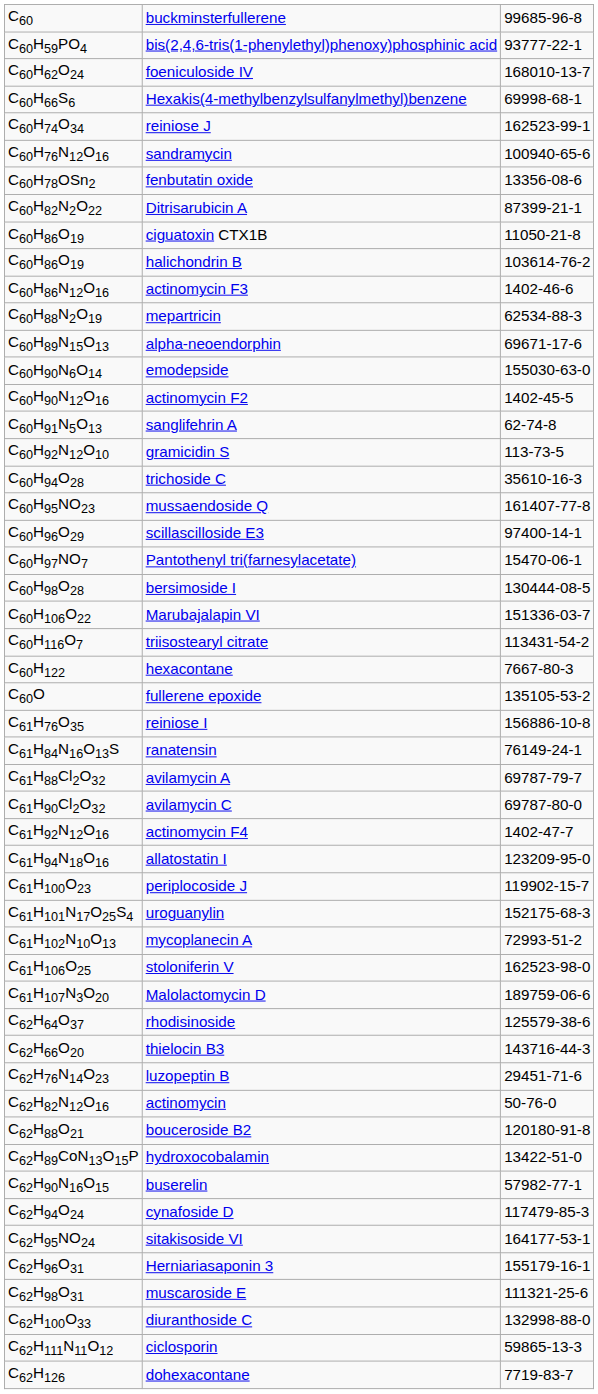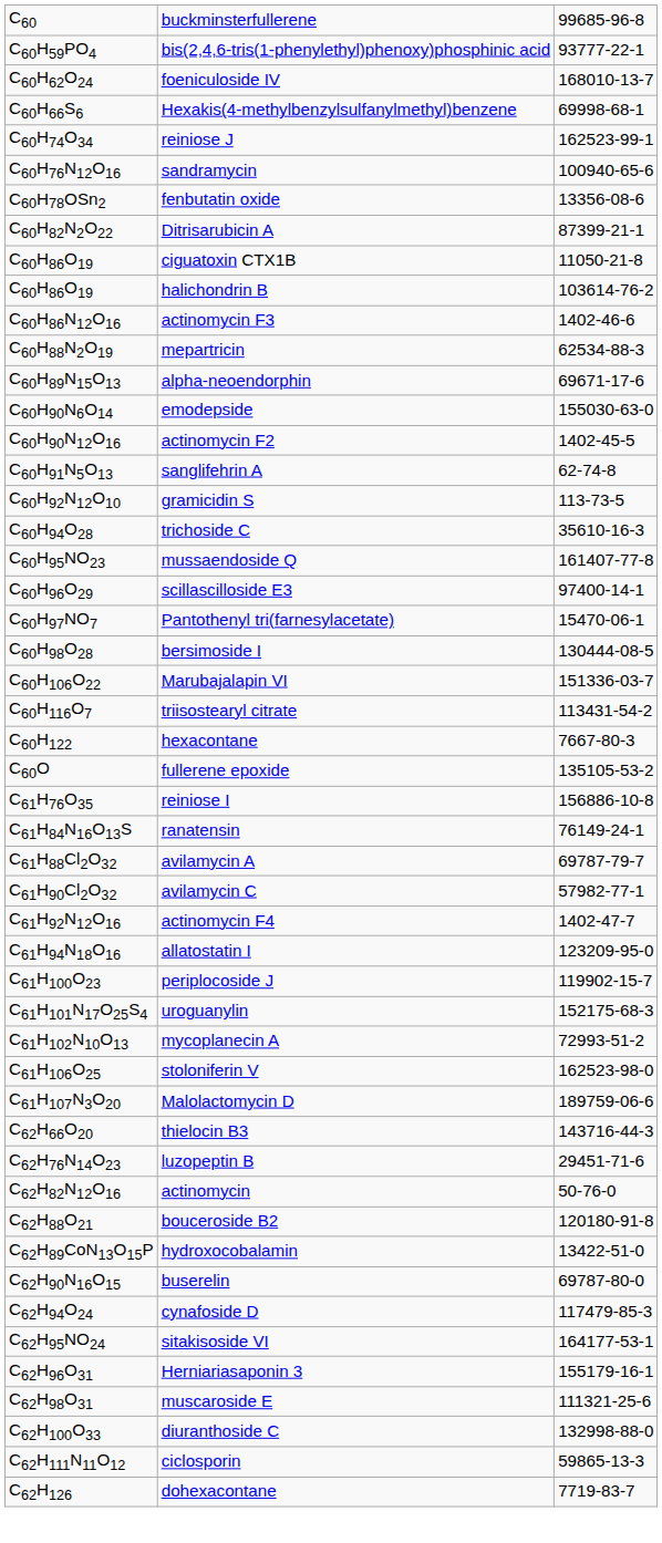 <table class="wikitable">
 <tr>
 <td>C<sub>60</sub></td>
 <td><a href='#'>buckminsterfullerene</a></td>
 <td>99685-96-8</td>
 </tr>
 <tr>
 <td>C<sub>60</sub>H<sub>59</sub>PO<sub>4</sub></td>
 <td><a href='#'>bis(2,4,6-tris(1-phenylethyl)phenoxy)phosphinic acid</a></td>
 <td>93777-22-1</td>
 </tr>
 <tr>
 <td>C<sub>60</sub>H<sub>62</sub>O<sub>24</sub></td>
 <td><a href='#'>foeniculoside IV</a></td>
 <td>168010-13-7</td>
 </tr>
 <tr>
 <td>C<sub>60</sub>H<sub>66</sub>S<sub>6</sub></td>
 <td><a href='#'>Hexakis(4-methylbenzylsulfanylmethyl)benzene</a></td>
 <td>69998-68-1</td>
 </tr>
 <tr>
 <td>C<sub>60</sub>H<sub>74</sub>O<sub>34</sub></td>
 <td><a href='#'>reiniose J</a></td>
 <td>162523-99-1</td>
 </tr>
 <tr>
 <td>C<sub>60</sub>H<sub>76</sub>N<sub>12</sub>O<sub>16</sub></td>
 <td><a href='#'>sandramycin</a></td>
 <td>100940-65-6</td>
 </tr>
 <tr>
 <td>C<sub>60</sub>H<sub>78</sub>OSn<sub>2</sub></td>
 <td><a href='#'>fenbutatin oxide</a></td>
 <td>13356-08-6</td>
 </tr>
 <tr>
 <td>C<sub>60</sub>H<sub>82</sub>N<sub>2</sub>O<sub>22</sub></td>
 <td><a href='#'>Ditrisarubicin A</a></td>
 <td>87399-21-1</td>
 </tr>
 <tr>
 <td>C<sub>60</sub>H<sub>86</sub>O<sub>19</sub></td>
 <td><a href='#'>ciguatoxin</a> CTX1B</td>
 <td>11050-21-8</td>
 </tr>
 <tr>
 <td>C<sub>60</sub>H<sub>86</sub>O<sub>19</sub></td>
 <td><a href='#'>halichondrin B</a></td>
 <td>103614-76-2</td>
 </tr>
 <tr>
 <td>C<sub>60</sub>H<sub>86</sub>N<sub>12</sub>O<sub>16</sub></td>
 <td><a href='#'>actinomycin F3</a></td>
 <td>1402-46-6</td>
 </tr>
 <tr>
 <td>C<sub>60</sub>H<sub>88</sub>N<sub>2</sub>O<sub>19</sub></td>
 <td><a href='#'>mepartricin</a></td>
 <td>62534-88-3</td>
 </tr>
 <tr>
 <td>C<sub>60</sub>H<sub>89</sub>N<sub>15</sub>O<sub>13</sub></td>
 <td><a href='#'>alpha-neoendorphin</a></td>
 <td>69671-17-6</td>
 </tr>
 <tr>
 <td>C<sub>60</sub>H<sub>90</sub>N<sub>6</sub>O<sub>14</sub></td>
 <td><a href='#'>emodepside</a></td>
 <td>155030-63-0</td>
 </tr>
 <tr>
 <td>C<sub>60</sub>H<sub>90</sub>N<sub>12</sub>O<sub>16</sub></td>
 <td><a href='#'>actinomycin F2</a></td>
 <td>1402-45-5</td>
 </tr>
 <tr>
 <td>C<sub>60</sub>H<sub>91</sub>N<sub>5</sub>O<sub>13</sub></td>
 <td><a href='#'>sanglifehrin A</a></td>
 <td>62-74-8</td>
 </tr>
 <tr>
 <td>C<sub>60</sub>H<sub>92</sub>N<sub>12</sub>O<sub>10</sub></td>
 <td><a href='#'>gramicidin S</a></td>
 <td>113-73-5</td>
 </tr>
 <tr>
 <td>C<sub>60</sub>H<sub>94</sub>O<sub>28</sub></td>
 <td><a href='#'>trichoside C</a></td>
 <td>35610-16-3</td>
 </tr>
 <tr>
 <td>C<sub>60</sub>H<sub>95</sub>NO<sub>23</sub></td>
 <td><a href='#'>mussaendoside Q</a></td>
 <td>161407-77-8</td>
 </tr>
 <tr>
 <td>C<sub>60</sub>H<sub>96</sub>O<sub>29</sub></td>
 <td><a href='#'>scillascilloside E3</a></td>
 <td>97400-14-1</td>
 </tr>
 <tr>
 <td>C<sub>60</sub>H<sub>97</sub>NO<sub>7</sub></td>
 <td><a href='#'>Pantothenyl tri(farnesylacetate)</a></td>
 <td>15470-06-1</td>
 </tr>
 <tr>
 <td>C<sub>60</sub>H<sub>98</sub>O<sub>28</sub></td>
 <td><a href='#'>bersimoside I</a></td>
 <td>130444-08-5</td>
 </tr>
 <tr>
 <td>C<sub>60</sub>H<sub>106</sub>O<sub>22</sub></td>
 <td><a href='#'>Marubajalapin VI</a></td>
 <td>151336-03-7</td>
 </tr>
 <tr>
 <td>C<sub>60</sub>H<sub>116</sub>O<sub>7</sub></td>
 <td><a href='#'>triisostearyl citrate</a></td>
 <td>113431-54-2</td>
 </tr>
 <tr>
 <td>C<sub>60</sub>H<sub>122</sub></td>
 <td><a href='#'>hexacontane</a></td>
 <td>7667-80-3</td>
 </tr>
 <tr>
 <td>C<sub>60</sub>O</td>
 <td><a href='#'>fullerene epoxide</a></td>
 <td>135105-53-2</td>
 </tr>
 <tr>
 <td>C<sub>61</sub>H<sub>76</sub>O<sub>35</sub></td>
 <td><a href='#'>reiniose I</a></td>
 <td>156886-10-8</td>
 </tr>
 <tr>
 <td>C<sub>61</sub>H<sub>84</sub>N<sub>16</sub>O<sub>13</sub>S</td>
 <td><a href='#'>ranatensin</a></td>
 <td>76149-24-1</td>
 </tr>
 <tr>
 <td>C<sub>61</sub>H<sub>88</sub>Cl<sub>2</sub>O<sub>32</sub></td>
 <td><a href='#'>avilamycin A</a></td>
 <td>69787-79-7</td>
 </tr>
 <tr>
 <td>C<sub>61</sub>H<sub>90</sub>Cl<sub>2</sub>O<sub>32</sub></td>
 <td><a href='#'>avilamycin C</a></td>
-<td>69787-80-0</td>
+<td>57982-77-1</td>
 </tr>
 <tr>
 <td>C<sub>61</sub>H<sub>92</sub>N<sub>12</sub>O<sub>16</sub></td>
 <td><a href='#'>actinomycin F4</a></td>
 <td>1402-47-7</td>
 </tr>
 <tr>
 <td>C<sub>61</sub>H<sub>94</sub>N<sub>18</sub>O<sub>16</sub></td>
 <td><a href='#'>allatostatin I</a></td>
 <td>123209-95-0</td>
 </tr>
 <tr>
 <td>C<sub>61</sub>H<sub>100</sub>O<sub>23</sub></td>
 <td><a href='#'>periplocoside J</a></td>
 <td>119902-15-7</td>
 </tr>
 <tr>
 <td>C<sub>61</sub>H<sub>101</sub>N<sub>17</sub>O<sub>25</sub>S<sub>4</sub></td>
 <td><a href='#'>uroguanylin</a></td>
 <td>152175-68-3</td>
 </tr>
 <tr>
 <td>C<sub>61</sub>H<sub>102</sub>N<sub>10</sub>O<sub>13</sub></td>
 <td><a href='#'>mycoplanecin A</a></td>
 <td>72993-51-2</td>
 </tr>
 <tr>
 <td>C<sub>61</sub>H<sub>106</sub>O<sub>25</sub></td>
 <td><a href='#'>stoloniferin V</a></td>
 <td>162523-98-0</td>
 </tr>
 <tr>
 <td>C<sub>61</sub>H<sub>107</sub>N<sub>3</sub>O<sub>20</sub></td>
 <td><a href='#'>Malolactomycin D</a></td>
 <td>189759-06-6</td>
 </tr>
 <tr>
-<td>C<sub>62</sub>H<sub>64</sub>O<sub>37</sub></td>
-<td><a href='#'>rhodisinoside</a></td>
-<td>125579-38-6</td>
-</tr>
-<tr>
 <td>C<sub>62</sub>H<sub>66</sub>O<sub>20</sub></td>
 <td><a href='#'>thielocin B3</a></td>
 <td>143716-44-3</td>
 </tr>
 <tr>
 <td>C<sub>62</sub>H<sub>76</sub>N<sub>14</sub>O<sub>23</sub></td>
 <td><a href='#'>luzopeptin B</a></td>
 <td>29451-71-6</td>
 </tr>
 <tr>
 <td>C<sub>62</sub>H<sub>82</sub>N<sub>12</sub>O<sub>16</sub></td>
 <td><a href='#'>actinomycin</a></td>
 <td>50-76-0</td>
 </tr>
 <tr>
 <td>C<sub>62</sub>H<sub>88</sub>O<sub>21</sub></td>
 <td><a href='#'>bouceroside B2</a></td>
 <td>120180-91-8</td>
 </tr>
 <tr>
 <td>C<sub>62</sub>H<sub>89</sub>CoN<sub>13</sub>O<sub>15</sub>P</td>
 <td><a href='#'>hydroxocobalamin</a></td>
 <td>13422-51-0</td>
 </tr>
 <tr>
 <td>C<sub>62</sub>H<sub>90</sub>N<sub>16</sub>O<sub>15</sub></td>
 <td><a href='#'>buserelin</a></td>
-<td>57982-77-1</td>
+<td>69787-80-0</td>
 </tr>
 <tr>
 <td>C<sub>62</sub>H<sub>94</sub>O<sub>24</sub></td>
 <td><a href='#'>cynafoside D</a></td>
 <td>117479-85-3</td>
 </tr>
 <tr>
 <td>C<sub>62</sub>H<sub>95</sub>NO<sub>24</sub></td>
 <td><a href='#'>sitakisoside VI</a></td>
 <td>164177-53-1</td>
 </tr>
 <tr>
 <td>C<sub>62</sub>H<sub>96</sub>O<sub>31</sub></td>
 <td><a href='#'>Herniariasaponin 3</a></td>
 <td>155179-16-1</td>
 </tr>
 <tr>
 <td>C<sub>62</sub>H<sub>98</sub>O<sub>31</sub></td>
 <td><a href='#'>muscaroside E</a></td>
 <td>111321-25-6</td>
 </tr>
 <tr>
 <td>C<sub>62</sub>H<sub>100</sub>O<sub>33</sub></td>
 <td><a href='#'>diuranthoside C</a></td>
 <td>132998-88-0</td>
 </tr>
 <tr>
 <td>C<sub>62</sub>H<sub>111</sub>N<sub>11</sub>O<sub>12</sub></td>
 <td><a href='#'>ciclosporin</a></td>
 <td>59865-13-3</td>
 </tr>
 <tr>
 <td>C<sub>62</sub>H<sub>126</sub></td>
 <td><a href='#'>dohexacontane</a></td>
 <td>7719-83-7</td>
 </tr>
 </table>
